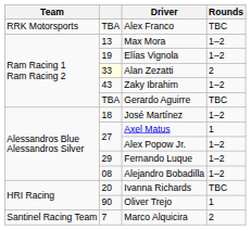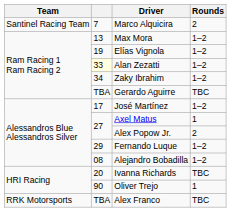 <table class="wikitable" style="font-size: 85%">
 <tr>
 <th>Team</th>
 <th></th>
 <th>Driver</th>
 <th>Rounds</th>
 </tr>
 <tr>
-<td>RRK Motorsports</td>
-<td>TBA</td>
-<td> Alex Franco</td>
-<td>TBC</td>
+<td nowrap>Santinel Racing Team</td>
+<td>7</td>
+<td> Marco Alquicira</td>
+<td>2</td>
 </tr>
 <tr>
 <td rowspan=5>Ram Racing 1<br>Ram Racing 2</td>
 <td>13</td>
 <td> Max Mora</td>
 <td>1–2</td>
 </tr>
 <tr>
 <td>19</td>
 <td> Elías Vignola</td>
 <td>1–2</td>
 </tr>
 <tr>
 <td style="background: lightyellow;">33</td>
 <td> Alan Zezatti</td>
-<td>2</td>
+<td>1–2</td>
 </tr>
 <tr>
-<td>43</td>
+<td>34</td>
 <td> Zaky Ibrahim</td>
 <td>1–2</td>
 </tr>
 <tr>
 <td>TBA</td>
 <td> Gerardo Aguirre</td>
 <td>TBC</td>
 </tr>
 <tr>
 <td rowspan=5>Alessandros Blue<br>Alessandros Silver</td>
-<td>18</td>
+<td>17</td>
 <td> José Martínez</td>
 <td>1–2</td>
 </tr>
 <tr>
 <td rowspan=2>27</td>
 <td> <a href='#'>Axel Matus</a></td>
 <td>1</td>
 </tr>
 <tr>
 <td> Alex Popow Jr.</td>
-<td>1–2</td>
+<td>2</td>
 </tr>
 <tr>
 <td>29</td>
 <td> Fernando Luque</td>
 <td>1–2</td>
 </tr>
 <tr>
 <td>08</td>
 <td nowrap> Alejandro Bobadilla</td>
 <td>1–2</td>
 </tr>
 <tr>
 <td rowspan=2>HRI Racing</td>
 <td>20</td>
 <td> Ivanna Richards</td>
 <td>TBC</td>
 </tr>
 <tr>
 <td>90</td>
 <td> Oliver Trejo</td>
 <td>1</td>
 </tr>
 <tr>
-<td nowrap>Santinel Racing Team</td>
-<td>7</td>
-<td> Marco Alquicira</td>
-<td>2</td>
+<td>RRK Motorsports</td>
+<td>TBA</td>
+<td> Alex Franco</td>
+<td>TBC</td>
 </tr>
 </table>
